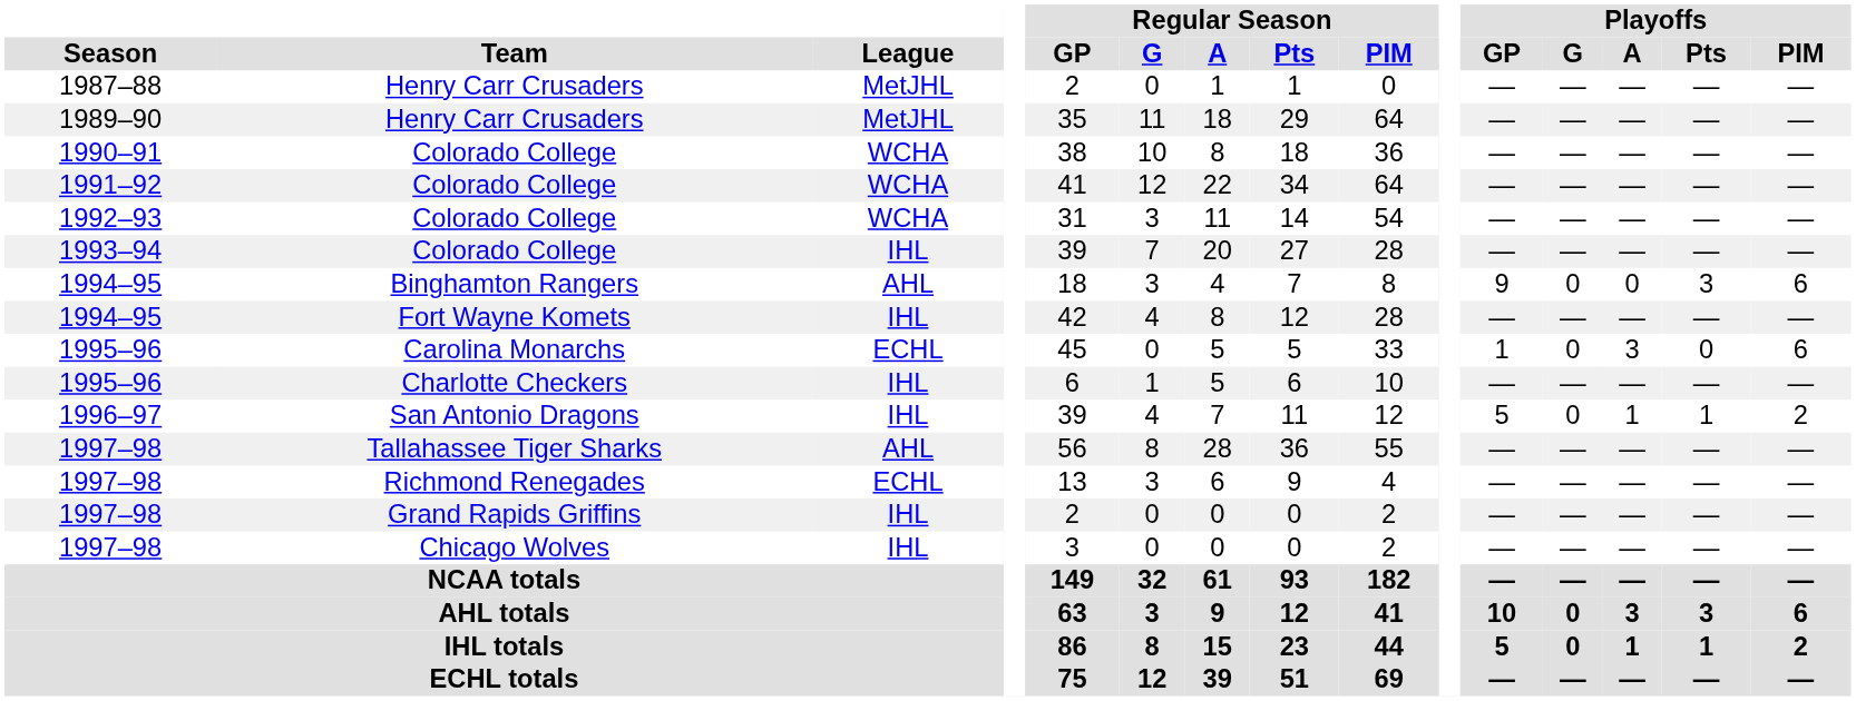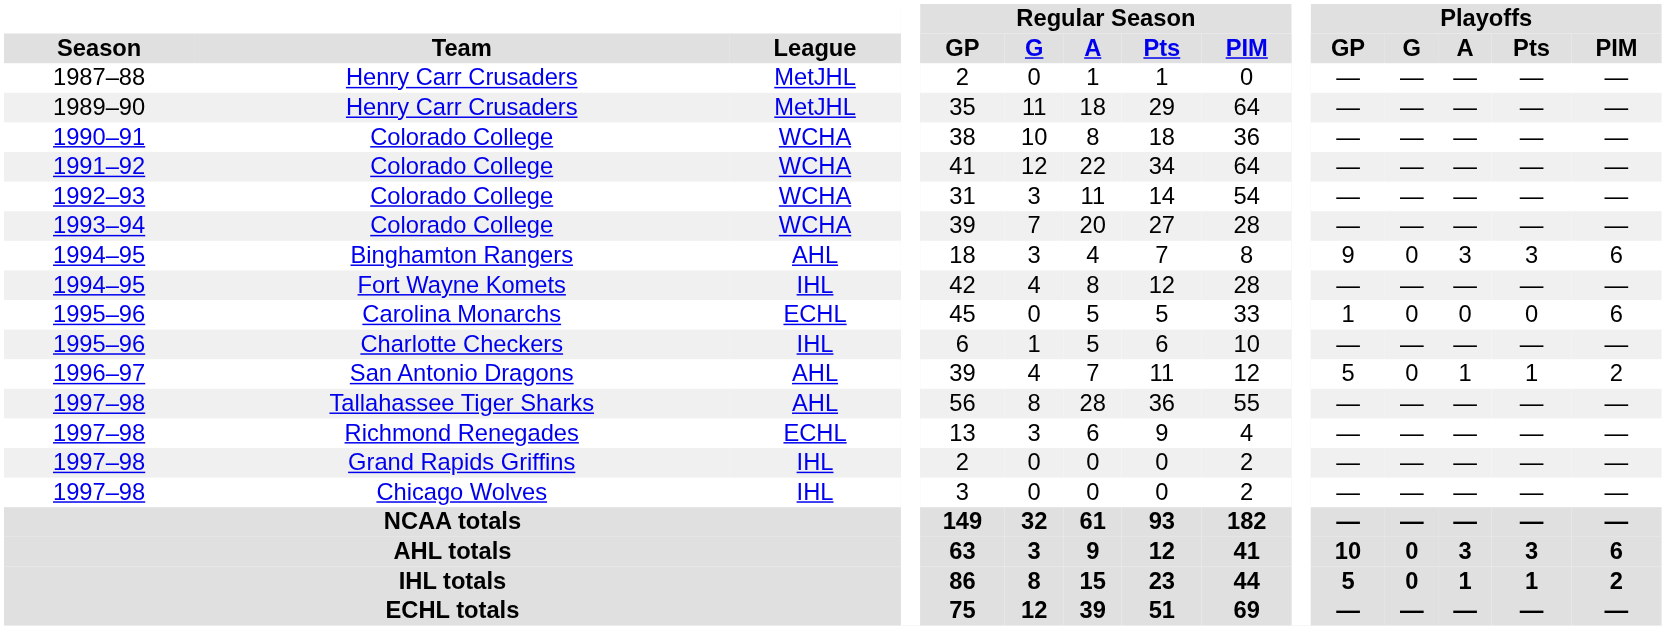 <table border="0" cellpadding="1" cellspacing="0" style="text-align:center; width:70em">
 <tr bgcolor="#e0e0e0">
 <th colspan="3"  bgcolor="#ffffff"> </th>
 <th rowspan="99" bgcolor="#ffffff"> </th>
 <th colspan="5">Regular Season</th>
 <th rowspan="99" bgcolor="#ffffff"> </th>
 <th colspan="5">Playoffs</th>
 </tr>
 <tr bgcolor="#e0e0e0">
 <th>Season</th>
 <th>Team</th>
 <th>League</th>
 <th>GP</th>
 <th><a href='#'>G</a></th>
 <th><a href='#'>A</a></th>
 <th><a href='#'>Pts</a></th>
 <th><a href='#'>PIM</a></th>
 <th>GP</th>
 <th>G</th>
 <th>A</th>
 <th>Pts</th>
 <th>PIM</th>
 </tr>
 <tr>
 <td>1987–88</td>
 <td><a href='#'>Henry Carr Crusaders</a></td>
 <td><a href='#'>MetJHL</a></td>
 <td>2</td>
 <td>0</td>
 <td>1</td>
 <td>1</td>
 <td>0</td>
 <td>—</td>
 <td>—</td>
 <td>—</td>
 <td>—</td>
 <td>—</td>
 </tr>
 <tr bgcolor="f0f0f0">
 <td>1989–90</td>
 <td><a href='#'>Henry Carr Crusaders</a></td>
 <td><a href='#'>MetJHL</a></td>
 <td>35</td>
 <td>11</td>
 <td>18</td>
 <td>29</td>
 <td>64</td>
 <td>—</td>
 <td>—</td>
 <td>—</td>
 <td>—</td>
 <td>—</td>
 </tr>
 <tr>
 <td><a href='#'>1990–91</a></td>
 <td><a href='#'>Colorado College</a></td>
 <td><a href='#'>WCHA</a></td>
 <td>38</td>
 <td>10</td>
 <td>8</td>
 <td>18</td>
 <td>36</td>
 <td>—</td>
 <td>—</td>
 <td>—</td>
 <td>—</td>
 <td>—</td>
 </tr>
 <tr bgcolor="f0f0f0">
 <td><a href='#'>1991–92</a></td>
 <td><a href='#'>Colorado College</a></td>
 <td><a href='#'>WCHA</a></td>
 <td>41</td>
 <td>12</td>
 <td>22</td>
 <td>34</td>
 <td>64</td>
 <td>—</td>
 <td>—</td>
 <td>—</td>
 <td>—</td>
 <td>—</td>
 </tr>
 <tr>
 <td><a href='#'>1992–93</a></td>
 <td><a href='#'>Colorado College</a></td>
 <td><a href='#'>WCHA</a></td>
 <td>31</td>
 <td>3</td>
 <td>11</td>
 <td>14</td>
 <td>54</td>
 <td>—</td>
 <td>—</td>
 <td>—</td>
 <td>—</td>
 <td>—</td>
 </tr>
 <tr bgcolor="f0f0f0">
 <td><a href='#'>1993–94</a></td>
 <td><a href='#'>Colorado College</a></td>
-<td><a href='#'>IHL</a></td>
+<td><a href='#'>WCHA</a></td>
 <td>39</td>
 <td>7</td>
 <td>20</td>
 <td>27</td>
 <td>28</td>
 <td>—</td>
 <td>—</td>
 <td>—</td>
 <td>—</td>
 <td>—</td>
 </tr>
 <tr>
 <td><a href='#'>1994–95</a></td>
 <td><a href='#'>Binghamton Rangers</a></td>
 <td><a href='#'>AHL</a></td>
 <td>18</td>
 <td>3</td>
 <td>4</td>
 <td>7</td>
 <td>8</td>
 <td>9</td>
 <td>0</td>
-<td>0</td>
+<td>3</td>
 <td>3</td>
 <td>6</td>
 </tr>
 <tr bgcolor="f0f0f0">
 <td><a href='#'>1994–95</a></td>
 <td><a href='#'>Fort Wayne Komets</a></td>
 <td><a href='#'>IHL</a></td>
 <td>42</td>
 <td>4</td>
 <td>8</td>
 <td>12</td>
 <td>28</td>
 <td>—</td>
 <td>—</td>
 <td>—</td>
 <td>—</td>
 <td>—</td>
 </tr>
 <tr>
 <td><a href='#'>1995–96</a></td>
 <td><a href='#'>Carolina Monarchs</a></td>
 <td><a href='#'>ECHL</a></td>
 <td>45</td>
 <td>0</td>
 <td>5</td>
 <td>5</td>
 <td>33</td>
 <td>1</td>
 <td>0</td>
-<td>3</td>
+<td>0</td>
 <td>0</td>
 <td>6</td>
 </tr>
 <tr bgcolor="f0f0f0">
 <td><a href='#'>1995–96</a></td>
 <td><a href='#'>Charlotte Checkers</a></td>
 <td><a href='#'>IHL</a></td>
 <td>6</td>
 <td>1</td>
 <td>5</td>
 <td>6</td>
 <td>10</td>
 <td>—</td>
 <td>—</td>
 <td>—</td>
 <td>—</td>
 <td>—</td>
 </tr>
 <tr>
 <td><a href='#'>1996–97</a></td>
 <td><a href='#'>San Antonio Dragons</a></td>
-<td><a href='#'>IHL</a></td>
+<td><a href='#'>AHL</a></td>
 <td>39</td>
 <td>4</td>
 <td>7</td>
 <td>11</td>
 <td>12</td>
 <td>5</td>
 <td>0</td>
 <td>1</td>
 <td>1</td>
 <td>2</td>
 </tr>
 <tr bgcolor="f0f0f0">
 <td><a href='#'>1997–98</a></td>
 <td><a href='#'>Tallahassee Tiger Sharks</a></td>
 <td><a href='#'>AHL</a></td>
 <td>56</td>
 <td>8</td>
 <td>28</td>
 <td>36</td>
 <td>55</td>
 <td>—</td>
 <td>—</td>
 <td>—</td>
 <td>—</td>
 <td>—</td>
 </tr>
 <tr>
 <td><a href='#'>1997–98</a></td>
 <td><a href='#'>Richmond Renegades</a></td>
 <td><a href='#'>ECHL</a></td>
 <td>13</td>
 <td>3</td>
 <td>6</td>
 <td>9</td>
 <td>4</td>
 <td>—</td>
 <td>—</td>
 <td>—</td>
 <td>—</td>
 <td>—</td>
 </tr>
 <tr bgcolor="f0f0f0">
 <td><a href='#'>1997–98</a></td>
 <td><a href='#'>Grand Rapids Griffins</a></td>
 <td><a href='#'>IHL</a></td>
 <td>2</td>
 <td>0</td>
 <td>0</td>
 <td>0</td>
 <td>2</td>
 <td>—</td>
 <td>—</td>
 <td>—</td>
 <td>—</td>
 <td>—</td>
 </tr>
 <tr>
 <td><a href='#'>1997–98</a></td>
 <td><a href='#'>Chicago Wolves</a></td>
 <td><a href='#'>IHL</a></td>
 <td>3</td>
 <td>0</td>
 <td>0</td>
 <td>0</td>
 <td>2</td>
 <td>—</td>
 <td>—</td>
 <td>—</td>
 <td>—</td>
 <td>—</td>
 </tr>
 <tr bgcolor="#e0e0e0">
 <th colspan="3">NCAA totals</th>
 <th>149</th>
 <th>32</th>
 <th>61</th>
 <th>93</th>
 <th>182</th>
 <th>—</th>
 <th>—</th>
 <th>—</th>
 <th>—</th>
 <th>—</th>
 </tr>
 <tr bgcolor="#e0e0e0">
 <th colspan="3">AHL totals</th>
 <th>63</th>
 <th>3</th>
 <th>9</th>
 <th>12</th>
 <th>41</th>
 <th>10</th>
 <th>0</th>
 <th>3</th>
 <th>3</th>
 <th>6</th>
 </tr>
 <tr bgcolor="#e0e0e0">
 <th colspan="3">IHL totals</th>
 <th>86</th>
 <th>8</th>
 <th>15</th>
 <th>23</th>
 <th>44</th>
 <th>5</th>
 <th>0</th>
 <th>1</th>
 <th>1</th>
 <th>2</th>
 </tr>
 <tr bgcolor="#e0e0e0">
 <th colspan="3">ECHL totals</th>
 <th>75</th>
 <th>12</th>
 <th>39</th>
 <th>51</th>
 <th>69</th>
 <th>—</th>
 <th>—</th>
 <th>—</th>
 <th>—</th>
 <th>—</th>
 </tr>
 </table>
